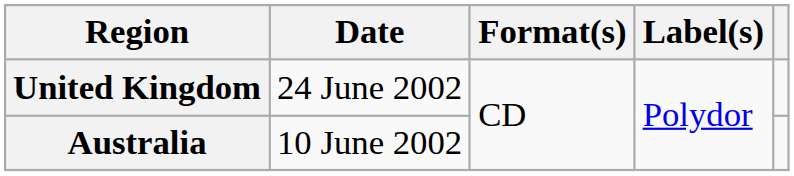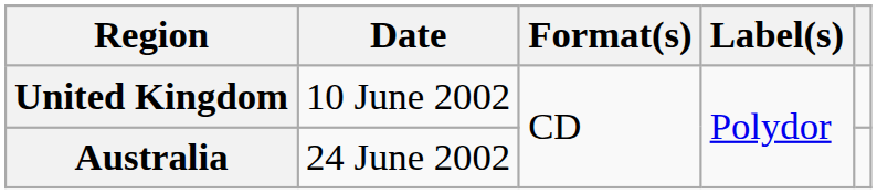 <table class="wikitable plainrowheaders">
 <tr>
 <th scope="col">Region</th>
 <th scope="col">Date</th>
 <th scope="col">Format(s)</th>
 <th scope="col">Label(s)</th>
 <th scope="col"></th>
 </tr>
 <tr>
 <th scope="row">United Kingdom</th>
-<td>24 June 2002</td>
+<td>10 June 2002</td>
 <td rowspan="2">CD</td>
 <td rowspan="2"><a href='#'>Polydor</a></td>
 <td></td>
 </tr>
 <tr>
 <th scope="row">Australia</th>
-<td>10 June 2002</td>
+<td>24 June 2002</td>
 <td></td>
 </tr>
 </table>
